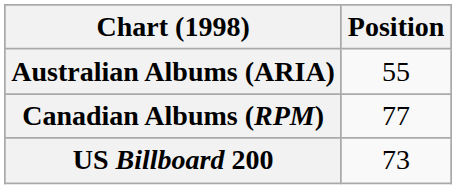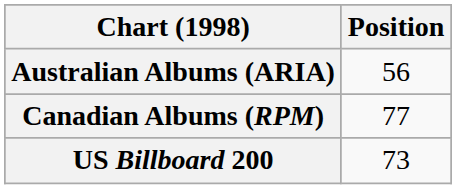 <table class="wikitable sortable plainrowheaders" style="text-align:center">
 <tr>
 <th scope="col">Chart (1998)</th>
 <th scope="col">Position</th>
 </tr>
 <tr>
 <th scope="row">Australian Albums (ARIA)</th>
-<td>55</td>
+<td>56</td>
 </tr>
 <tr>
 <th scope="row">Canadian Albums (<em>RPM</em>)</th>
 <td>77</td>
 </tr>
 <tr>
 <th scope="row">US <em>Billboard</em> 200</th>
 <td>73</td>
 </tr>
 </table>
